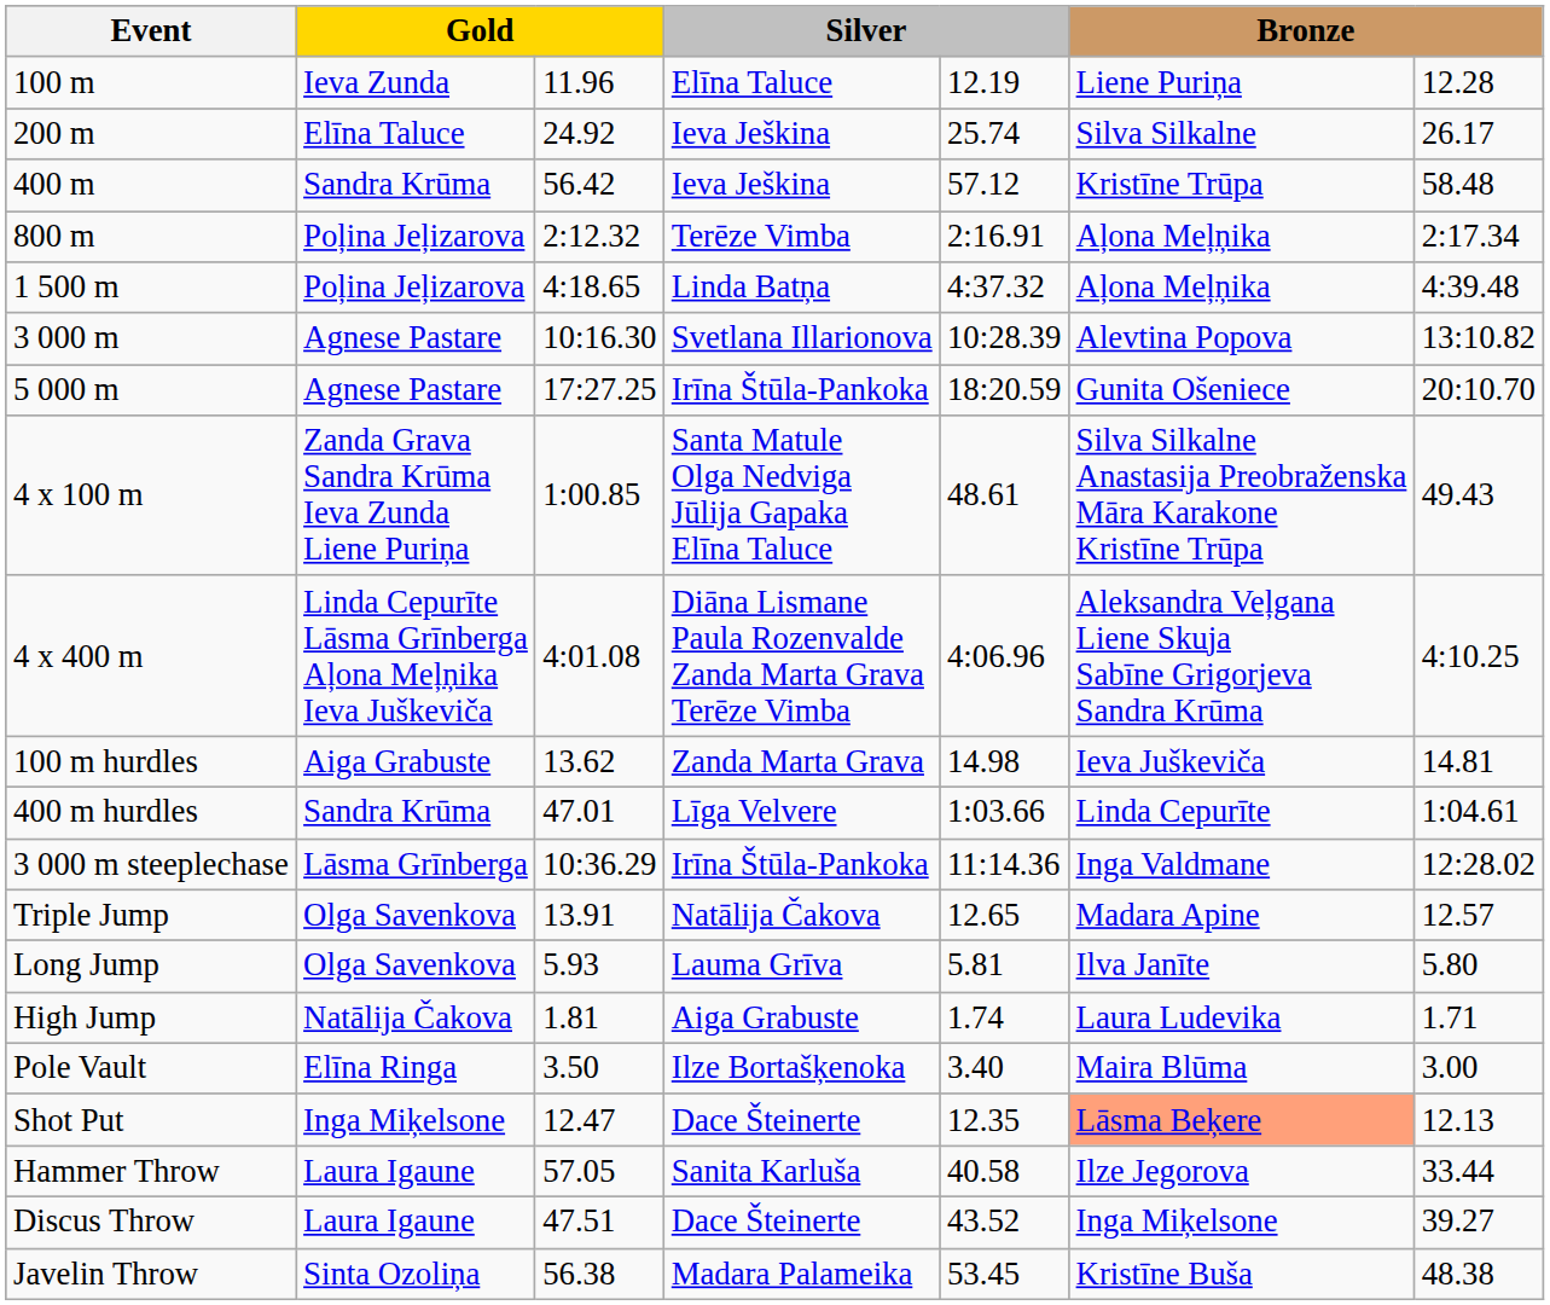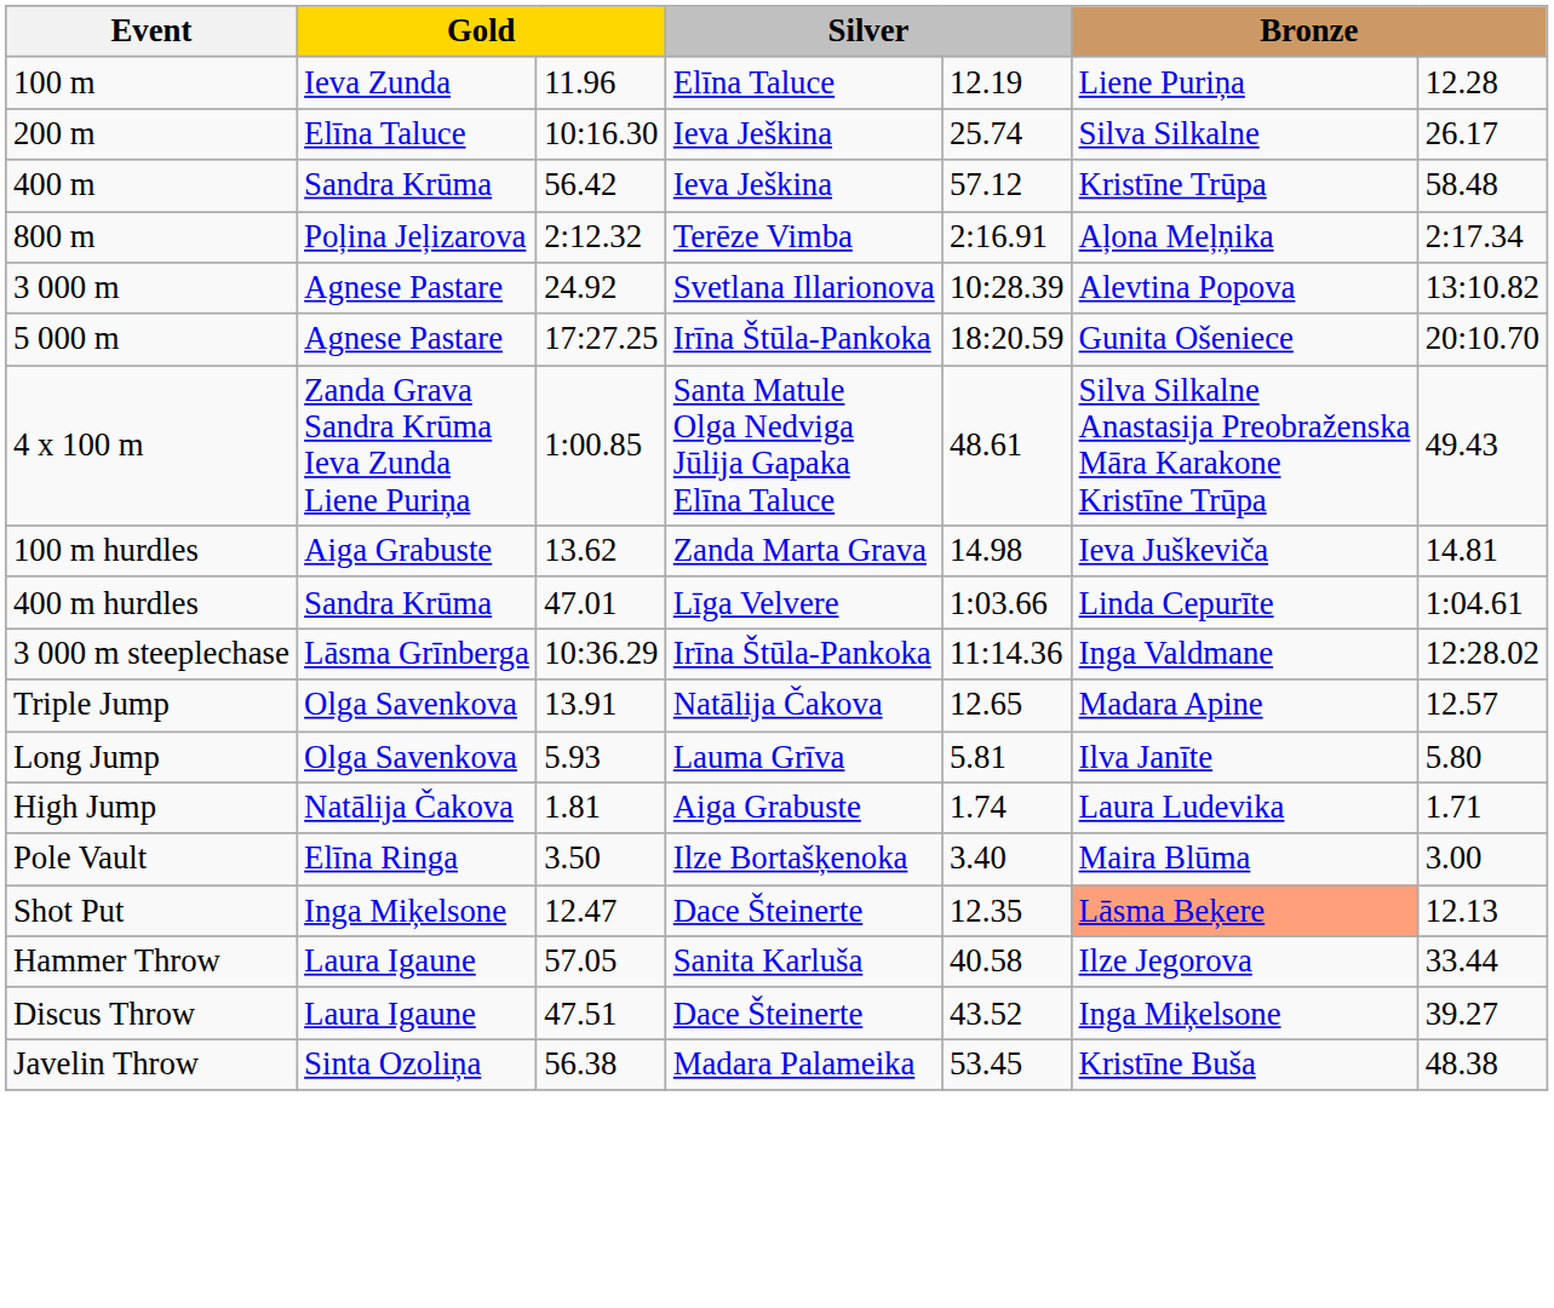 <table class="wikitable">
 <tr>
 <th>Event</th>
 <th style="background:gold;" colspan=2>Gold</th>
 <th style="background:silver;" colspan=2>Silver</th>
 <th style="background:#CC9966;" colspan=2>Bronze</th>
 </tr>
 <tr>
 <td>100 m</td>
 <td><a href='#'>Ieva Zunda</a></td>
 <td>11.96</td>
 <td><a href='#'>Elīna Taluce</a></td>
 <td>12.19</td>
 <td><a href='#'>Liene Puriņa</a></td>
 <td>12.28</td>
 </tr>
 <tr>
 <td>200 m</td>
 <td><a href='#'>Elīna Taluce</a></td>
-<td>24.92</td>
+<td>10:16.30</td>
 <td><a href='#'>Ieva Ješkina</a></td>
 <td>25.74</td>
 <td><a href='#'>Silva Silkalne</a></td>
 <td>26.17</td>
 </tr>
 <tr>
 <td>400 m</td>
 <td><a href='#'>Sandra Krūma</a></td>
 <td>56.42</td>
 <td><a href='#'>Ieva Ješkina</a></td>
 <td>57.12</td>
 <td><a href='#'>Kristīne Trūpa</a></td>
 <td>58.48</td>
 </tr>
 <tr>
 <td>800 m</td>
 <td><a href='#'>Poļina Jeļizarova</a></td>
 <td>2:12.32</td>
 <td><a href='#'>Terēze Vimba</a></td>
 <td>2:16.91</td>
 <td><a href='#'>Aļona Meļņika</a></td>
 <td>2:17.34</td>
 </tr>
 <tr>
-<td>1 500 m</td>
-<td><a href='#'>Poļina Jeļizarova</a></td>
-<td>4:18.65</td>
-<td><a href='#'>Linda Batņa</a></td>
-<td>4:37.32</td>
-<td><a href='#'>Aļona Meļņika</a></td>
-<td>4:39.48</td>
-</tr>
-<tr>
 <td>3 000 m</td>
 <td><a href='#'>Agnese Pastare</a></td>
-<td>10:16.30</td>
+<td>24.92</td>
 <td><a href='#'>Svetlana Illarionova</a></td>
 <td>10:28.39</td>
 <td><a href='#'>Alevtina Popova</a></td>
 <td>13:10.82</td>
 </tr>
 <tr>
 <td>5 000 m</td>
 <td><a href='#'>Agnese Pastare</a></td>
 <td>17:27.25</td>
 <td><a href='#'>Irīna Štūla-Pankoka</a></td>
 <td>18:20.59</td>
 <td><a href='#'>Gunita Ošeniece</a></td>
 <td>20:10.70</td>
 </tr>
 <tr>
 <td>4 x 100 m</td>
 <td><a href='#'>Zanda Grava</a><br><a href='#'>Sandra Krūma</a><br><a href='#'>Ieva Zunda</a><br><a href='#'>Liene Puriņa</a></td>
 <td>1:00.85</td>
 <td><a href='#'>Santa Matule</a><br><a href='#'>Olga Nedviga</a><br><a href='#'>Jūlija Gapaka</a><br><a href='#'>Elīna Taluce</a></td>
 <td>48.61</td>
 <td><a href='#'>Silva Silkalne</a><br><a href='#'>Anastasija Preobraženska</a><br><a href='#'>Māra Karakone</a><br><a href='#'>Kristīne Trūpa</a></td>
 <td>49.43</td>
-</tr>
-<tr>
-<td>4 x 400 m</td>
-<td><a href='#'>Linda Cepurīte</a><br><a href='#'>Lāsma Grīnberga</a><br><a href='#'>Aļona Meļņika</a><br><a href='#'>Ieva Juškeviča</a></td>
-<td>4:01.08</td>
-<td><a href='#'>Diāna Lismane</a><br><a href='#'>Paula Rozenvalde</a><br><a href='#'>Zanda Marta Grava</a><br><a href='#'>Terēze Vimba</a></td>
-<td>4:06.96</td>
-<td><a href='#'>Aleksandra Veļgana</a><br><a href='#'>Liene Skuja</a><br><a href='#'>Sabīne Grigorjeva</a><br><a href='#'>Sandra Krūma</a></td>
-<td>4:10.25</td>
 </tr>
 <tr>
 <td>100 m hurdles</td>
 <td><a href='#'>Aiga Grabuste</a></td>
 <td>13.62</td>
 <td><a href='#'>Zanda Marta Grava</a></td>
 <td>14.98</td>
 <td><a href='#'>Ieva Juškeviča</a></td>
 <td>14.81</td>
 </tr>
 <tr>
 <td>400 m hurdles</td>
 <td><a href='#'>Sandra Krūma</a></td>
 <td>47.01</td>
 <td><a href='#'>Līga Velvere</a></td>
 <td>1:03.66</td>
 <td><a href='#'>Linda Cepurīte</a></td>
 <td>1:04.61</td>
 </tr>
 <tr>
 <td>3 000 m steeplechase</td>
 <td><a href='#'>Lāsma Grīnberga</a></td>
 <td>10:36.29</td>
 <td><a href='#'>Irīna Štūla-Pankoka</a></td>
 <td>11:14.36</td>
 <td><a href='#'>Inga Valdmane</a></td>
 <td>12:28.02</td>
 </tr>
 <tr>
 <td>Triple Jump</td>
 <td><a href='#'>Olga Savenkova</a></td>
 <td>13.91</td>
 <td><a href='#'>Natālija Čakova</a></td>
 <td>12.65</td>
 <td><a href='#'>Madara Apine</a></td>
 <td>12.57</td>
 </tr>
 <tr>
 <td>Long Jump</td>
 <td><a href='#'>Olga Savenkova</a></td>
 <td>5.93</td>
 <td><a href='#'>Lauma Grīva</a></td>
 <td>5.81</td>
 <td><a href='#'>Ilva Janīte</a></td>
 <td>5.80</td>
 </tr>
 <tr>
 <td>High Jump</td>
 <td><a href='#'>Natālija Čakova</a></td>
 <td>1.81</td>
 <td><a href='#'>Aiga Grabuste</a></td>
 <td>1.74</td>
 <td><a href='#'>Laura Ludevika</a></td>
 <td>1.71</td>
 </tr>
 <tr>
 <td>Pole Vault</td>
 <td><a href='#'>Elīna Ringa</a></td>
 <td>3.50</td>
 <td><a href='#'>Ilze Bortašķenoka</a></td>
 <td>3.40</td>
 <td><a href='#'>Maira Blūma</a></td>
 <td>3.00</td>
 </tr>
 <tr>
 <td>Shot Put</td>
 <td><a href='#'>Inga Miķelsone</a></td>
 <td>12.47</td>
 <td><a href='#'>Dace Šteinerte</a></td>
 <td>12.35</td>
 <td style="background: lightsalmon;"><a href='#'>Lāsma Beķere</a></td>
 <td>12.13</td>
 </tr>
 <tr>
 <td>Hammer Throw</td>
 <td><a href='#'>Laura Igaune</a></td>
 <td>57.05</td>
 <td><a href='#'>Sanita Karluša</a></td>
 <td>40.58</td>
 <td><a href='#'>Ilze Jegorova</a></td>
 <td>33.44</td>
 </tr>
 <tr>
 <td>Discus Throw</td>
 <td><a href='#'>Laura Igaune</a></td>
 <td>47.51</td>
 <td><a href='#'>Dace Šteinerte</a></td>
 <td>43.52</td>
 <td><a href='#'>Inga Miķelsone</a></td>
 <td>39.27</td>
 </tr>
 <tr>
 <td>Javelin Throw</td>
 <td><a href='#'>Sinta Ozoliņa</a></td>
 <td>56.38</td>
 <td><a href='#'>Madara Palameika</a></td>
 <td>53.45</td>
 <td><a href='#'>Kristīne Buša</a></td>
 <td>48.38</td>
 </tr>
 </table>
